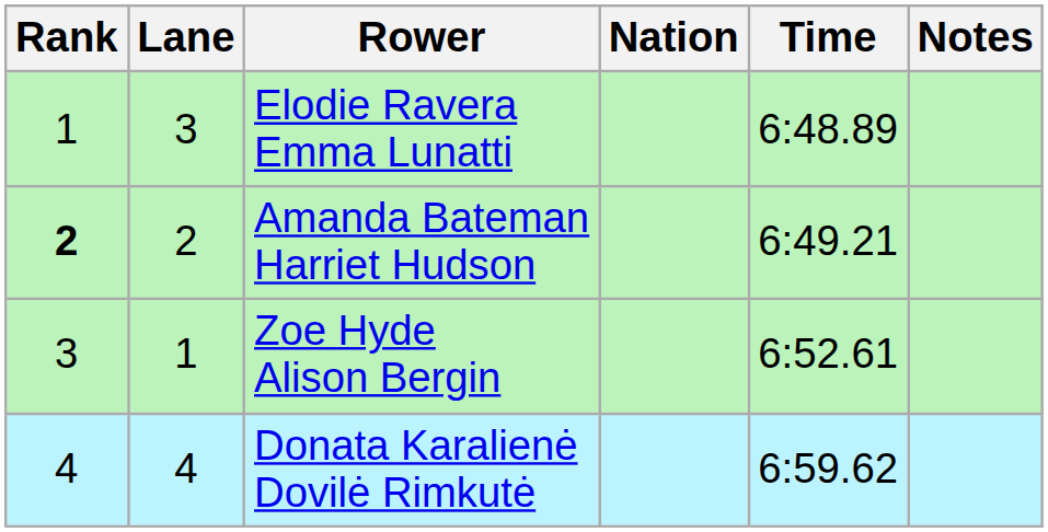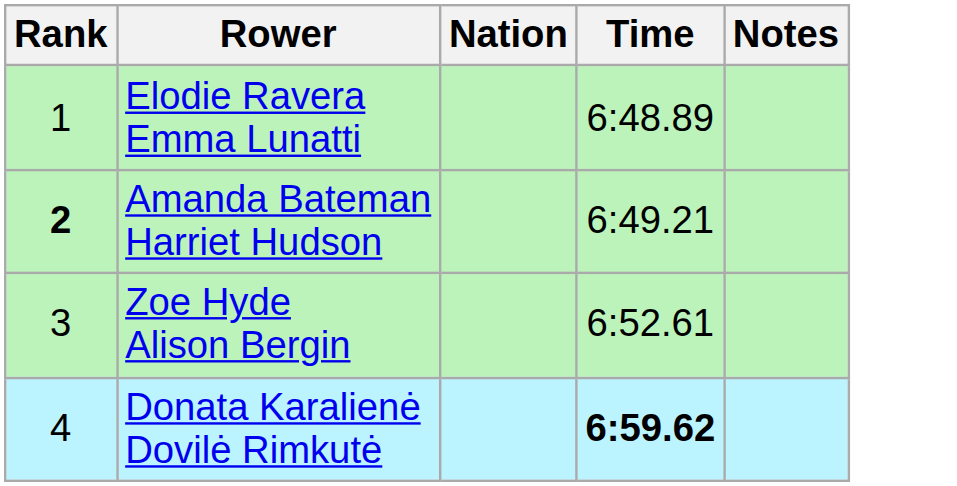 <table class="wikitable sortable" style="text-align:center">
 <tr>
 <th>Rank</th>
-<th>Lane</th>
 <th>Rower</th>
 <th>Nation</th>
 <th>Time</th>
 <th>Notes</th>
 </tr>
 <tr bgcolor=bbf3bb>
 <td>1</td>
-<td>3</td>
 <td align=left><a href='#'>Elodie Ravera</a><br><a href='#'>Emma Lunatti</a></td>
 <td align=left></td>
 <td>6:48.89</td>
 <td></td>
 </tr>
 <tr bgcolor=bbf3bb>
 <td><strong>2</strong></td>
-<td>2</td>
 <td align=left><a href='#'>Amanda Bateman</a><br><a href='#'>Harriet Hudson</a></td>
 <td align=left></td>
 <td>6:49.21</td>
 <td></td>
 </tr>
 <tr bgcolor=bbf3bb>
 <td>3</td>
-<td>1</td>
 <td align=left><a href='#'>Zoe Hyde</a><br><a href='#'>Alison Bergin</a></td>
 <td align=left></td>
 <td>6:52.61</td>
 <td></td>
 </tr>
 <tr bgcolor=bbf3ff>
 <td>4</td>
-<td>4</td>
 <td align=left><a href='#'>Donata Karalienė</a><br><a href='#'>Dovilė Rimkutė</a></td>
 <td align=left></td>
-<td>6:59.62</td>
+<td><strong>6:59.62</strong></td>
 <td></td>
 </tr>
 </table>
